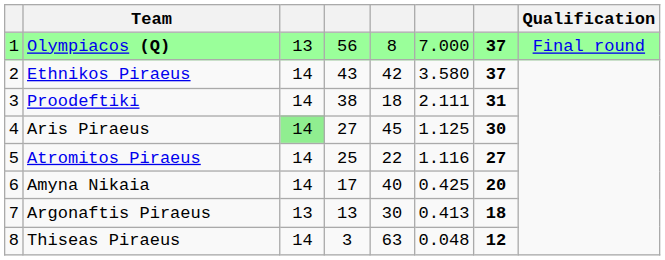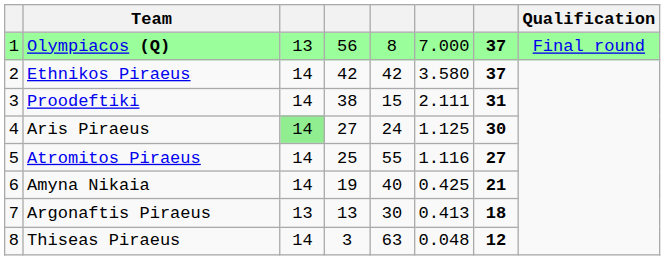 <table class="wikitable" style="text-align: center; font-size:100%">
 <tr>
 <th></th>
 <th width=190>Team</th>
 <th width=28></th>
 <th width=28></th>
 <th width=28></th>
 <th width=35></th>
 <th width=28></th>
 <th>Qualification</th>
 </tr>
 <tr bgcolor=#9AFF9A>
 <td>1</td>
 <td align=left><a href='#'>Olympiacos</a> <strong>(Q)</strong></td>
 <td>13</td>
 <td>56</td>
 <td>8</td>
 <td>7.000</td>
 <td><strong>37</strong></td>
 <td><a href='#'>Final round</a></td>
 </tr>
 <tr>
 <td>2</td>
 <td align=left><a href='#'>Ethnikos Piraeus</a></td>
 <td>14</td>
-<td>43</td>
+<td>42</td>
 <td>42</td>
 <td>3.580</td>
 <td><strong>37</strong></td>
 <td rowspan=7></td>
 </tr>
 <tr>
 <td>3</td>
 <td align=left><a href='#'>Proodeftiki</a></td>
 <td>14</td>
 <td>38</td>
-<td>18</td>
+<td>15</td>
 <td>2.111</td>
 <td><strong>31</strong></td>
 </tr>
 <tr>
 <td>4</td>
 <td align=left>Aris Piraeus</td>
 <td style="background: lightgreen;">14</td>
 <td>27</td>
-<td>45</td>
+<td>24</td>
 <td>1.125</td>
 <td><strong>30</strong></td>
 </tr>
 <tr>
 <td>5</td>
 <td align=left><a href='#'>Atromitos Piraeus</a></td>
 <td>14</td>
 <td>25</td>
-<td>22</td>
+<td>55</td>
 <td>1.116</td>
 <td><strong>27</strong></td>
 </tr>
 <tr>
 <td>6</td>
 <td align=left>Amyna Nikaia</td>
 <td>14</td>
-<td>17</td>
+<td>19</td>
 <td>40</td>
 <td>0.425</td>
-<td><strong>20</strong></td>
+<td><strong>21</strong></td>
 </tr>
 <tr>
 <td>7</td>
 <td align=left>Argonaftis Piraeus</td>
 <td>13</td>
 <td>13</td>
 <td>30</td>
 <td>0.413</td>
 <td><strong>18</strong></td>
 </tr>
 <tr>
 <td>8</td>
 <td align=left>Thiseas Piraeus</td>
 <td>14</td>
 <td>3</td>
 <td>63</td>
 <td>0.048</td>
 <td><strong>12</strong></td>
 </tr>
 </table>
